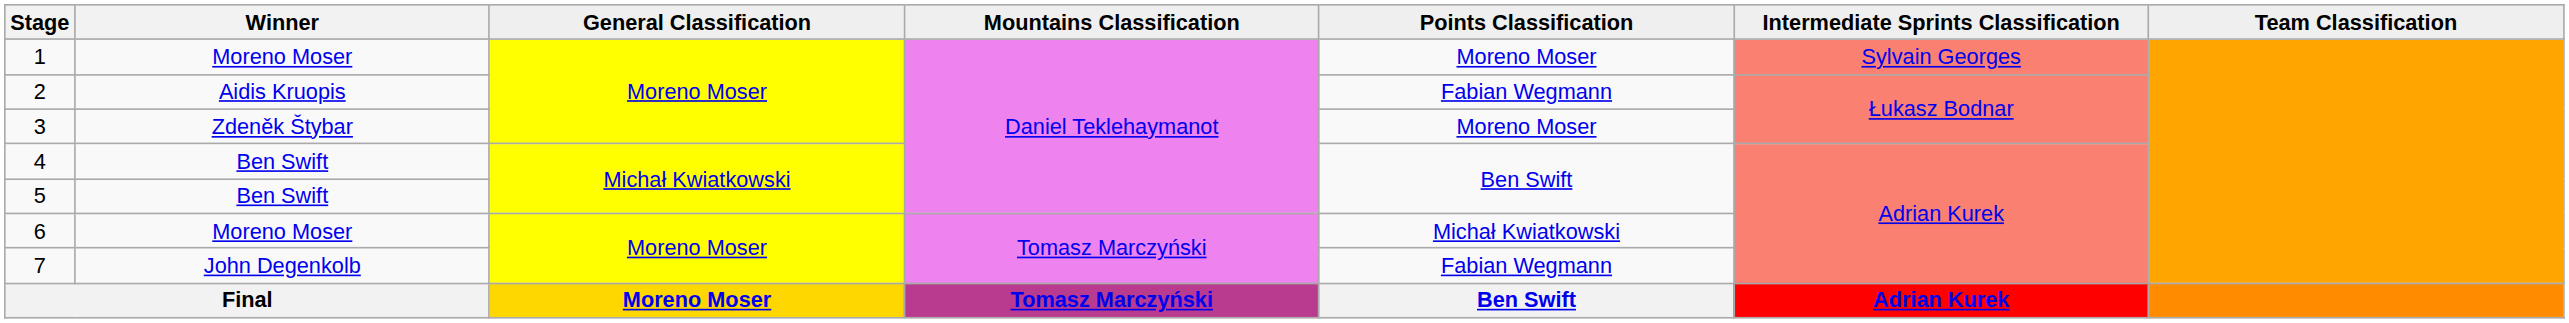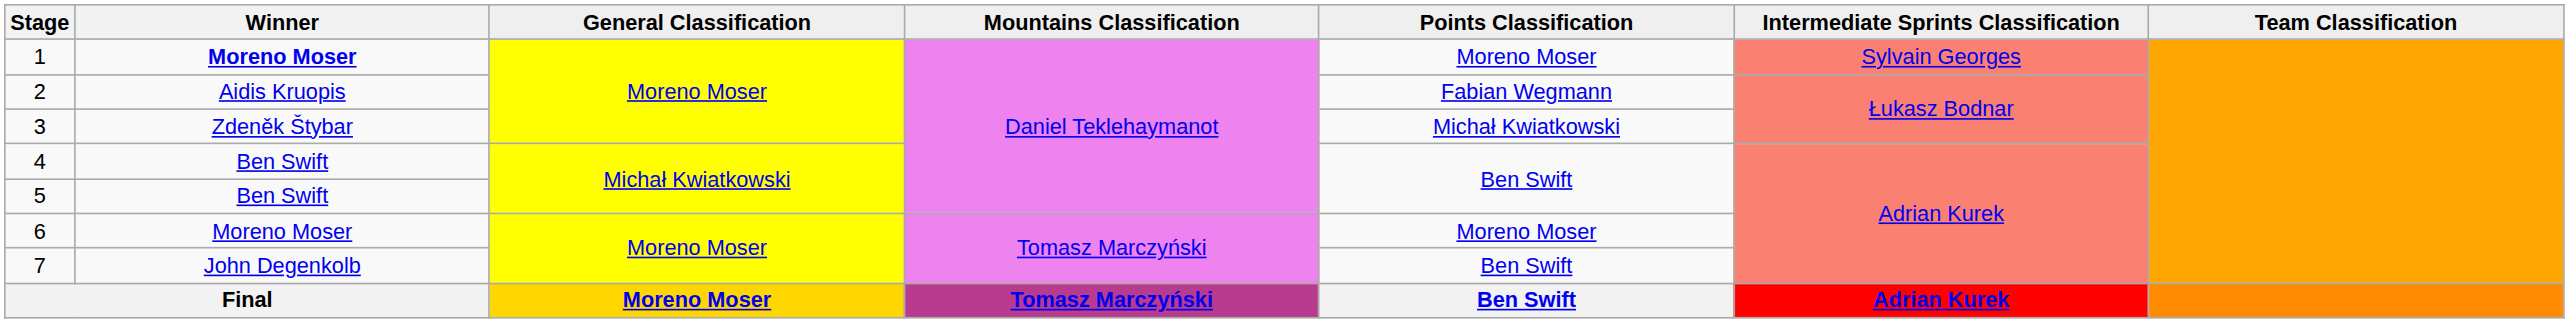 <table class="wikitable" style="text-align: center; font-size:smaller;">
 <tr style="background-color: #efefef;">
 <th width="2%">Stage</th>
 <th width="16%">Winner</th>
 <th style="background:#efefef;" width="16%"><strong>General Classification</strong><br></th>
 <th style="background:#efefef;" width="16%"><strong>Mountains Classification</strong><br></th>
 <th style="background:#efefef;" width="16%"><strong>Points Classification</strong><br></th>
 <th style="background:#efefef;" width="16%"><strong>Intermediate Sprints Classification</strong><br></th>
 <th style="background:#efefef;" width="16%"><strong>Team Classification</strong><br></th>
 </tr>
 <tr>
 <td>1</td>
-<td><a href='#'>Moreno Moser</a></td>
+<td><strong><a href='#'>Moreno Moser</a></strong></td>
 <td style="background:yellow;" rowspan=3><a href='#'>Moreno Moser</a></td>
 <td style="background:violet;" rowspan=5><a href='#'>Daniel Teklehaymanot</a></td>
 <td style="background:offwhite;"><a href='#'>Moreno Moser</a></td>
 <td style="background:salmon;"><a href='#'>Sylvain Georges</a></td>
 <td style="background:orange;" rowspan=7></td>
 </tr>
 <tr>
 <td>2</td>
 <td><a href='#'>Aidis Kruopis</a></td>
 <td style="background:offwhite;"><a href='#'>Fabian Wegmann</a></td>
 <td style="background:salmon;" rowspan=2><a href='#'>Łukasz Bodnar</a></td>
 </tr>
 <tr>
 <td>3</td>
 <td><a href='#'>Zdeněk Štybar</a></td>
-<td style="background:offwhite;"><a href='#'>Moreno Moser</a></td>
+<td style="background:offwhite;"><a href='#'>Michał Kwiatkowski</a></td>
 </tr>
 <tr>
 <td>4</td>
 <td><a href='#'>Ben Swift</a></td>
 <td style="background:yellow;" rowspan=2><a href='#'>Michał Kwiatkowski</a></td>
 <td style="background:offwhite;" rowspan=2><a href='#'>Ben Swift</a></td>
 <td style="background:salmon;" rowspan=4><a href='#'>Adrian Kurek</a></td>
 </tr>
 <tr>
 <td>5</td>
 <td><a href='#'>Ben Swift</a></td>
 </tr>
 <tr>
 <td>6</td>
 <td><a href='#'>Moreno Moser</a></td>
 <td style="background:yellow;" rowspan=2><a href='#'>Moreno Moser</a></td>
 <td style="background:violet;" rowspan=2><a href='#'>Tomasz Marczyński</a></td>
-<td style="background:offwhite;"><a href='#'>Michał Kwiatkowski</a></td>
+<td style="background:offwhite;"><a href='#'>Moreno Moser</a></td>
 </tr>
 <tr>
 <td>7</td>
 <td><a href='#'>John Degenkolb</a></td>
-<td style="background:offwhite;"><a href='#'>Fabian Wegmann</a></td>
+<td style="background:offwhite;"><a href='#'>Ben Swift</a></td>
 </tr>
 <tr>
 <th colspan=2><strong>Final</strong></th>
 <th style="background:gold;"><a href='#'>Moreno Moser</a></th>
 <th style="background:#B93B8F;"><a href='#'>Tomasz Marczyński</a></th>
 <th style="background:offwhite;"><a href='#'>Ben Swift</a></th>
 <th style="background:red;"><a href='#'>Adrian Kurek</a></th>
 <th style="background:#ff8c00;"></th>
 </tr>
 </table>
